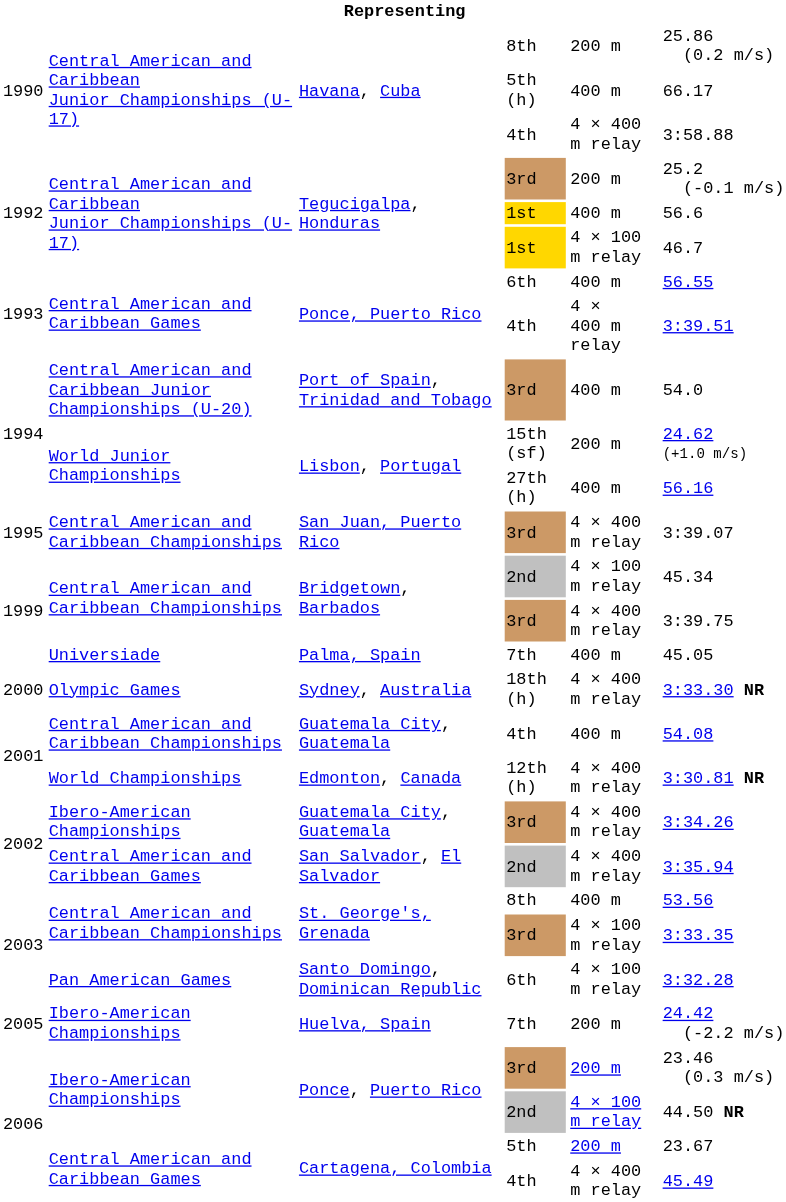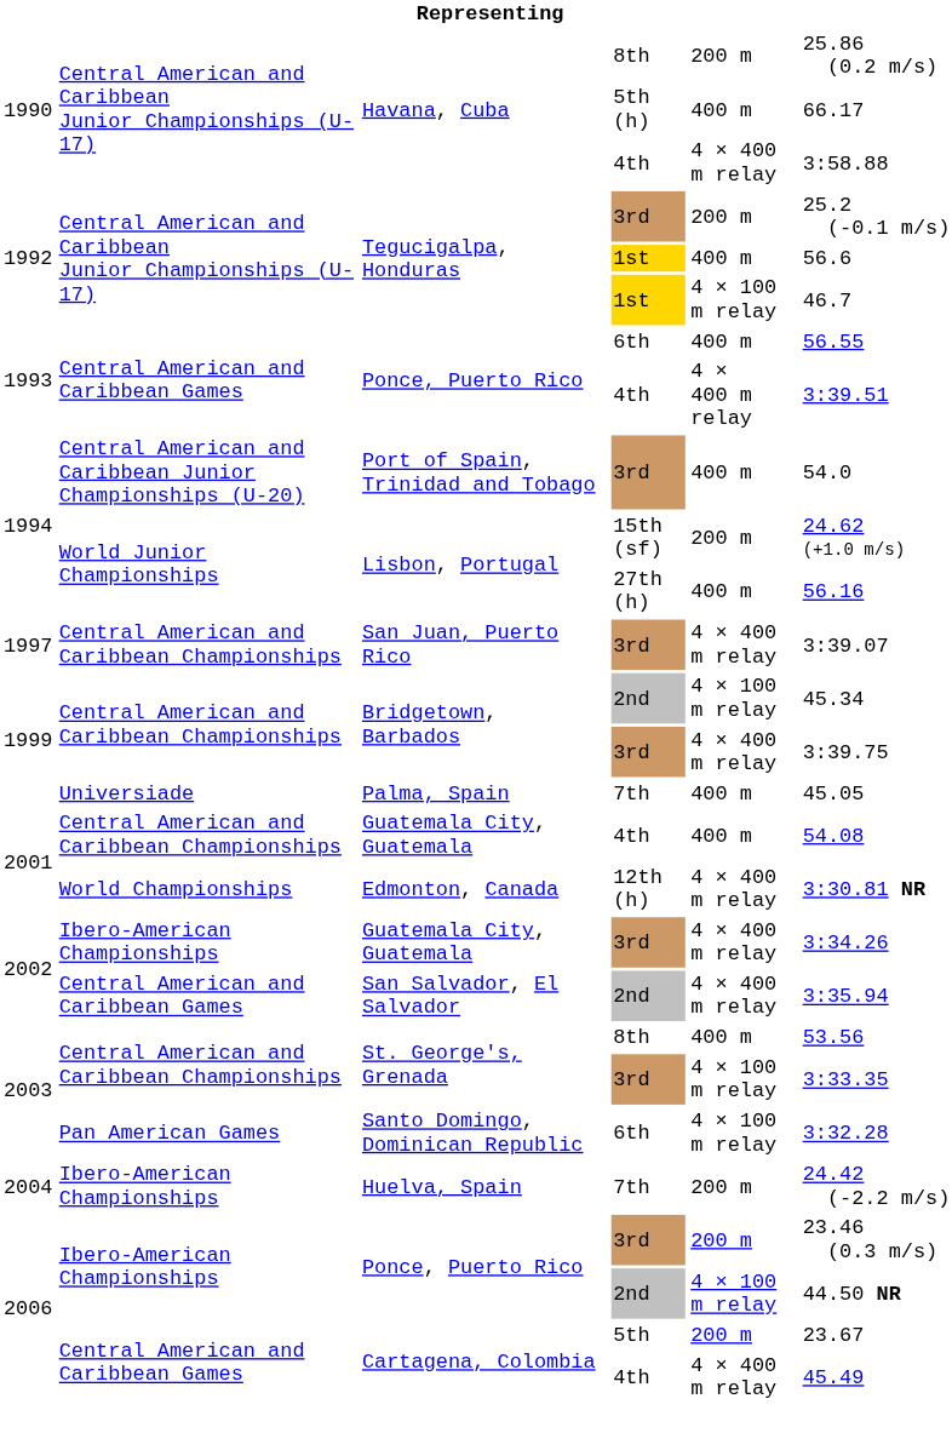 <table>
 <tr>
 <th colspan="6">Representing </th>
 </tr>
 <tr>
 <td rowspan = "3">1990</td>
 <td rowspan = "3"><a href='#'>Central American and Caribbean<br>Junior Championships (U-17)</a></td>
 <td rowspan = "3"><a href='#'>Havana</a>, <a href='#'>Cuba</a></td>
 <td>8th</td>
 <td>200 m</td>
 <td>25.86   (0.2 m/s)</td>
 </tr>
 <tr>
 <td>5th (h)</td>
 <td>400 m</td>
 <td>66.17</td>
 </tr>
 <tr>
 <td>4th</td>
 <td>4 × 400 m relay</td>
 <td>3:58.88</td>
 </tr>
 <tr>
 <td rowspan = "3">1992</td>
 <td rowspan = "3"><a href='#'>Central American and Caribbean<br>Junior Championships (U-17)</a></td>
 <td rowspan = "3"><a href='#'>Tegucigalpa</a>, <a href='#'>Honduras</a></td>
 <td bgcolor=cc9966>3rd</td>
 <td>200 m</td>
 <td>25.2   (-0.1 m/s)</td>
 </tr>
 <tr>
 <td bgcolor=gold>1st</td>
 <td>400 m</td>
 <td>56.6</td>
 </tr>
 <tr>
 <td bgcolor=gold>1st</td>
 <td>4 × 100 m relay</td>
 <td>46.7</td>
 </tr>
 <tr>
 <td rowspan=2>1993</td>
 <td rowspan=2><a href='#'>Central American and Caribbean Games</a></td>
 <td rowspan=2><a href='#'>Ponce, Puerto Rico</a></td>
 <td>6th</td>
 <td>400 m</td>
 <td><a href='#'>56.55</a></td>
 </tr>
 <tr>
 <td>4th</td>
 <td>4 × 400 m relay</td>
 <td><a href='#'>3:39.51</a></td>
 </tr>
 <tr>
 <td rowspan=3>1994</td>
 <td><a href='#'>Central American and Caribbean Junior<br>Championships (U-20)</a></td>
 <td><a href='#'>Port of Spain</a>, <a href='#'>Trinidad and Tobago</a></td>
 <td bgcolor=cc9966>3rd</td>
 <td>400 m</td>
 <td>54.0</td>
 </tr>
 <tr>
 <td rowspan=2><a href='#'>World Junior Championships</a></td>
 <td rowspan=2><a href='#'>Lisbon</a>, <a href='#'>Portugal</a></td>
 <td>15th (sf)</td>
 <td>200 m</td>
 <td><a href='#'>24.62</a> <small>(+1.0 m/s)</small></td>
 </tr>
 <tr>
 <td>27th (h)</td>
 <td>400 m</td>
 <td><a href='#'>56.16</a></td>
 </tr>
 <tr>
-<td>1995</td>
+<td>1997</td>
 <td><a href='#'>Central American and Caribbean Championships</a></td>
 <td><a href='#'>San Juan, Puerto Rico</a></td>
 <td bgcolor=cc9966>3rd</td>
 <td>4 × 400 m relay</td>
 <td>3:39.07</td>
 </tr>
 <tr>
 <td rowspan=3>1999</td>
 <td rowspan=2><a href='#'>Central American and Caribbean Championships</a></td>
 <td rowspan=2><a href='#'>Bridgetown</a>, <a href='#'>Barbados</a></td>
 <td bgcolor=silver>2nd</td>
 <td>4 × 100 m relay</td>
 <td>45.34</td>
 </tr>
 <tr>
 <td bgcolor=cc9966>3rd</td>
 <td>4 × 400 m relay</td>
 <td>3:39.75</td>
 </tr>
 <tr>
 <td><a href='#'>Universiade</a></td>
 <td><a href='#'>Palma, Spain</a></td>
 <td>7th</td>
 <td>400 m</td>
 <td>45.05</td>
-</tr>
-<tr>
-<td>2000</td>
-<td><a href='#'>Olympic Games</a></td>
-<td><a href='#'>Sydney</a>, <a href='#'>Australia</a></td>
-<td>18th (h)</td>
-<td>4 × 400 m relay</td>
-<td><a href='#'>3:33.30</a> <strong>NR</strong></td>
 </tr>
 <tr>
 <td rowspan=2>2001</td>
 <td><a href='#'>Central American and Caribbean Championships</a></td>
 <td><a href='#'>Guatemala City</a>, <a href='#'>Guatemala</a></td>
 <td>4th</td>
 <td>400 m</td>
 <td><a href='#'>54.08</a></td>
 </tr>
 <tr>
 <td><a href='#'>World Championships</a></td>
 <td><a href='#'>Edmonton</a>, <a href='#'>Canada</a></td>
 <td>12th (h)</td>
 <td>4 × 400 m relay</td>
 <td><a href='#'>3:30.81</a> <strong>NR</strong></td>
 </tr>
 <tr>
 <td rowspan=2>2002</td>
 <td><a href='#'>Ibero-American Championships</a></td>
 <td><a href='#'>Guatemala City</a>, <a href='#'>Guatemala</a></td>
 <td bgcolor=cc9966>3rd</td>
 <td>4 × 400 m relay</td>
 <td><a href='#'>3:34.26</a></td>
 </tr>
 <tr>
 <td><a href='#'>Central American and Caribbean Games</a></td>
 <td><a href='#'>San Salvador</a>, <a href='#'>El Salvador</a></td>
 <td bgcolor=silver>2nd</td>
 <td>4 × 400 m relay</td>
 <td><a href='#'>3:35.94</a></td>
 </tr>
 <tr>
 <td rowspan=3>2003</td>
 <td rowspan=2><a href='#'>Central American and Caribbean Championships</a></td>
 <td rowspan=2><a href='#'>St. George's, Grenada</a></td>
 <td>8th</td>
 <td>400 m</td>
 <td><a href='#'>53.56</a></td>
 </tr>
 <tr>
 <td bgcolor=cc9966>3rd</td>
 <td>4 × 100 m relay</td>
 <td><a href='#'>3:33.35</a></td>
 </tr>
 <tr>
 <td><a href='#'>Pan American Games</a></td>
 <td><a href='#'>Santo Domingo</a>, <a href='#'>Dominican Republic</a></td>
 <td>6th</td>
 <td>4 × 100 m relay</td>
 <td><a href='#'>3:32.28</a></td>
 </tr>
 <tr>
-<td>2005</td>
+<td>2004</td>
 <td><a href='#'>Ibero-American Championships</a></td>
 <td><a href='#'>Huelva, Spain</a></td>
 <td>7th</td>
 <td>200 m</td>
 <td><a href='#'>24.42</a>   (-2.2 m/s)</td>
 </tr>
 <tr>
 <td rowspan = "4">2006</td>
 <td rowspan = "2"><a href='#'>Ibero-American Championships</a></td>
 <td rowspan = "2"><a href='#'>Ponce</a>, <a href='#'>Puerto Rico</a></td>
 <td bgcolor=cc9966>3rd</td>
 <td><a href='#'>200 m</a></td>
 <td>23.46   (0.3 m/s)</td>
 </tr>
 <tr>
 <td bgcolor=silver>2nd</td>
 <td><a href='#'>4 × 100 m relay</a></td>
 <td>44.50 <strong>NR</strong></td>
 </tr>
 <tr>
 <td rowspan=2><a href='#'>Central American and Caribbean Games</a></td>
 <td rowspan=2><a href='#'>Cartagena, Colombia</a></td>
 <td>5th</td>
 <td><a href='#'>200 m</a></td>
 <td>23.67</td>
 </tr>
 <tr>
 <td>4th</td>
 <td>4 × 400 m relay</td>
 <td><a href='#'>45.49</a></td>
 </tr>
 </table>
